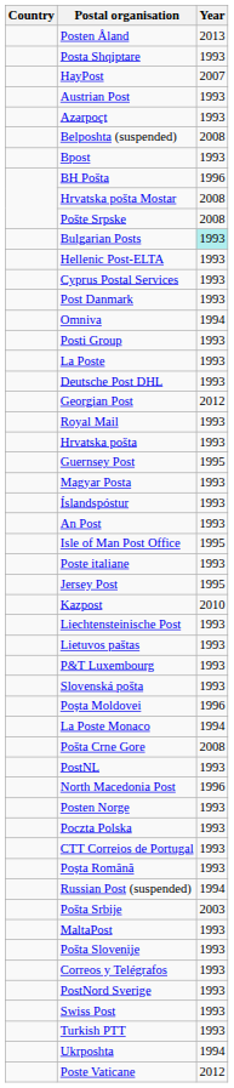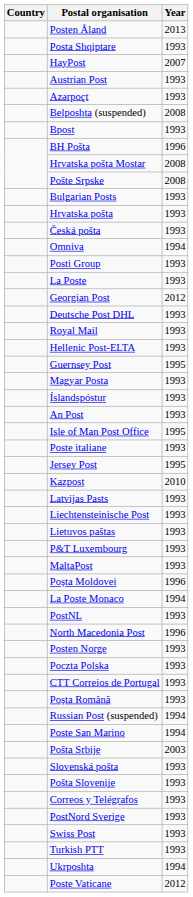 <table class="wikitable">
 <tr>
 <th>Country</th>
 <th>Postal organisation</th>
 <th>Year</th>
 </tr>
 <tr>
 <td></td>
 <td><a href='#'>Posten Åland</a></td>
 <td>2013</td>
 </tr>
 <tr>
 <td></td>
 <td><a href='#'>Posta Shqiptare</a></td>
 <td>1993</td>
 </tr>
 <tr>
 <td></td>
 <td><a href='#'>HayPost</a></td>
 <td>2007</td>
 </tr>
 <tr>
 <td></td>
 <td><a href='#'>Austrian Post</a></td>
 <td>1993</td>
 </tr>
 <tr>
 <td></td>
 <td><a href='#'>Azərpoçt</a></td>
 <td>1993</td>
 </tr>
 <tr>
 <td></td>
 <td><a href='#'>Belposhta</a> (suspended)</td>
 <td>2008</td>
 </tr>
 <tr>
 <td></td>
 <td><a href='#'>Bpost</a></td>
 <td>1993</td>
 </tr>
 <tr>
 <td rowspan=3></td>
 <td><a href='#'>BH Pošta</a></td>
 <td>1996</td>
 </tr>
 <tr>
 <td><a href='#'>Hrvatska pošta Mostar</a></td>
 <td>2008</td>
 </tr>
 <tr>
 <td><a href='#'>Pošte Srpske</a></td>
 <td>2008</td>
 </tr>
 <tr>
 <td></td>
 <td><a href='#'>Bulgarian Posts</a></td>
-<td style="background: paleturquoise;">1993</td>
-</tr>
-<tr>
-<td></td>
-<td><a href='#'>Hellenic Post-ELTA</a></td>
 <td>1993</td>
 </tr>
 <tr>
 <td></td>
-<td><a href='#'>Cyprus Postal Services</a></td>
+<td><a href='#'>Hrvatska pošta</a></td>
 <td>1993</td>
 </tr>
 <tr>
 <td></td>
-<td><a href='#'>Post Danmark</a></td>
+<td><a href='#'>Česká pošta</a></td>
 <td>1993</td>
 </tr>
 <tr>
 <td></td>
 <td><a href='#'>Omniva</a></td>
 <td>1994</td>
 </tr>
 <tr>
 <td></td>
 <td><a href='#'>Posti Group</a></td>
 <td>1993</td>
 </tr>
 <tr>
 <td></td>
 <td><a href='#'>La Poste</a></td>
 <td>1993</td>
 </tr>
 <tr>
 <td></td>
-<td><a href='#'>Deutsche Post DHL</a></td>
-<td>1993</td>
+<td><a href='#'>Georgian Post</a></td>
+<td>2012</td>
 </tr>
 <tr>
 <td></td>
-<td><a href='#'>Georgian Post</a></td>
-<td>2012</td>
+<td><a href='#'>Deutsche Post DHL</a></td>
+<td>1993</td>
 </tr>
 <tr>
 <td></td>
 <td><a href='#'>Royal Mail</a></td>
 <td>1993</td>
 </tr>
 <tr>
 <td></td>
-<td><a href='#'>Hrvatska pošta</a></td>
+<td><a href='#'>Hellenic Post-ELTA</a></td>
 <td>1993</td>
 </tr>
 <tr>
 <td></td>
 <td><a href='#'>Guernsey Post</a></td>
 <td>1995</td>
 </tr>
 <tr>
 <td></td>
 <td><a href='#'>Magyar Posta</a></td>
 <td>1993</td>
 </tr>
 <tr>
 <td></td>
 <td><a href='#'>Íslandspóstur</a></td>
 <td>1993</td>
 </tr>
 <tr>
 <td></td>
 <td><a href='#'>An Post</a></td>
 <td>1993</td>
 </tr>
 <tr>
 <td></td>
 <td><a href='#'>Isle of Man Post Office</a></td>
 <td>1995</td>
 </tr>
 <tr>
 <td></td>
 <td><a href='#'>Poste italiane</a></td>
 <td>1993</td>
 </tr>
 <tr>
 <td></td>
 <td><a href='#'>Jersey Post</a></td>
 <td>1995</td>
 </tr>
 <tr>
 <td></td>
 <td><a href='#'>Kazpost</a></td>
 <td>2010</td>
 </tr>
 <tr>
 <td></td>
+<td><a href='#'>Latvijas Pasts</a></td>
+<td>1993</td>
+</tr>
+<tr>
+<td></td>
 <td><a href='#'>Liechtensteinische Post</a></td>
 <td>1993</td>
 </tr>
 <tr>
 <td></td>
 <td><a href='#'>Lietuvos paštas</a></td>
 <td>1993</td>
 </tr>
 <tr>
 <td></td>
 <td><a href='#'>P&T Luxembourg</a></td>
 <td>1993</td>
 </tr>
 <tr>
 <td></td>
-<td><a href='#'>Slovenská pošta</a></td>
+<td><a href='#'>MaltaPost</a></td>
 <td>1993</td>
 </tr>
 <tr>
 <td></td>
 <td><a href='#'>Poșta Moldovei</a></td>
 <td>1996</td>
 </tr>
 <tr>
 <td></td>
 <td><a href='#'>La Poste Monaco</a></td>
 <td>1994</td>
-</tr>
-<tr>
-<td></td>
-<td><a href='#'>Pošta Crne Gore</a></td>
-<td>2008</td>
 </tr>
 <tr>
 <td></td>
 <td><a href='#'>PostNL</a></td>
 <td>1993</td>
 </tr>
 <tr>
 <td></td>
 <td><a href='#'>North Macedonia Post</a></td>
 <td>1996</td>
 </tr>
 <tr>
 <td></td>
 <td><a href='#'>Posten Norge</a></td>
 <td>1993</td>
 </tr>
 <tr>
 <td></td>
 <td><a href='#'>Poczta Polska</a></td>
 <td>1993</td>
 </tr>
 <tr>
 <td></td>
 <td><a href='#'>CTT Correios de Portugal</a></td>
 <td>1993</td>
 </tr>
 <tr>
 <td></td>
 <td><a href='#'>Poșta Română</a></td>
 <td>1993</td>
 </tr>
 <tr>
 <td></td>
 <td><a href='#'>Russian Post</a> (suspended)</td>
 <td>1994</td>
 </tr>
 <tr>
 <td></td>
+<td><a href='#'>Poste San Marino</a></td>
+<td>1994</td>
+</tr>
+<tr>
+<td></td>
 <td><a href='#'>Pošta Srbije</a></td>
 <td>2003</td>
 </tr>
 <tr>
 <td></td>
-<td><a href='#'>MaltaPost</a></td>
+<td><a href='#'>Slovenská pošta</a></td>
 <td>1993</td>
 </tr>
 <tr>
 <td></td>
 <td><a href='#'>Pošta Slovenije</a></td>
 <td>1993</td>
 </tr>
 <tr>
 <td></td>
 <td><a href='#'>Correos y Telégrafos</a></td>
 <td>1993</td>
 </tr>
 <tr>
 <td></td>
 <td><a href='#'>PostNord Sverige</a></td>
 <td>1993</td>
 </tr>
 <tr>
 <td></td>
 <td><a href='#'>Swiss Post</a></td>
 <td>1993</td>
 </tr>
 <tr>
 <td></td>
 <td><a href='#'>Turkish PTT</a></td>
 <td>1993</td>
 </tr>
 <tr>
 <td></td>
 <td><a href='#'>Ukrposhta</a></td>
 <td>1994</td>
 </tr>
 <tr>
 <td></td>
 <td><a href='#'>Poste Vaticane</a></td>
 <td>2012</td>
 </tr>
 </table>
